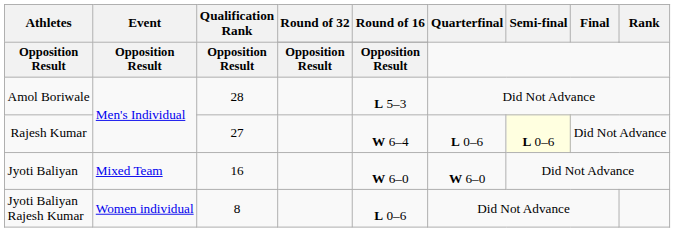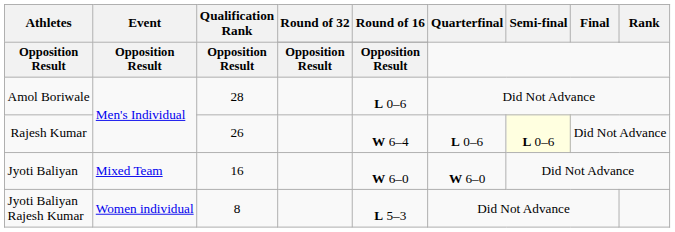 <table class="wikitable" style="text-align:center; font-size:90%">
 <tr>
 <th rowspan=2>Athletes</th>
 <th rowspan=2>Event</th>
 <th rowspan=2>Qualification <br> Rank</th>
 <th>Round of 32</th>
 <th>Round of 16</th>
 <th>Quarterfinal</th>
 <th>Semi-final</th>
 <th>Final</th>
 <th rowspan=2>Rank</th>
 </tr>
 <tr>
 </tr>
 <tr style="font-size:95%">
 <th>Opposition<br>Result</th>
 <th>Opposition<br>Result</th>
 <th>Opposition<br>Result</th>
 <th>Opposition<br>Result</th>
 <th>Opposition<br>Result</th>
 </tr>
 <tr>
 <td align=left>Amol Boriwale</td>
 <td align=left rowspan=2><a href='#'>Men's Individual</a></td>
 <td>28</td>
 <td></td>
-<td><br><strong>L</strong> 5–3</td>
+<td><br><strong>L</strong> 0–6</td>
 <td colspan="4">Did Not Advance</td>
 </tr>
 <tr>
 <td>Rajesh Kumar</td>
-<td>27</td>
+<td>26</td>
 <td></td>
 <td><br><strong>W</strong> 6–4</td>
 <td><br><strong>L</strong> 0–6</td>
 <td style="background: lightyellow;"><br><strong>L</strong> 0–6</td>
 <td colspan="3">Did Not Advance</td>
 </tr>
 <tr>
 <td align=left>Jyoti Baliyan</td>
 <td align=left><a href='#'>Mixed Team</a></td>
 <td>16</td>
 <td></td>
 <td><br><strong>W</strong> 6–0</td>
 <td><br><strong>W</strong> 6–0</td>
 <td colspan="4">Did Not Advance</td>
 </tr>
 <tr>
 <td align=left>Jyoti Baliyan<br>Rajesh Kumar</td>
 <td align=left><a href='#'>Women individual</a></td>
 <td>8</td>
 <td></td>
-<td><br><strong>L</strong> 0–6</td>
+<td><br><strong>L</strong> 5–3</td>
 <td colspan="3">Did Not Advance</td>
 </tr>
 </table>
